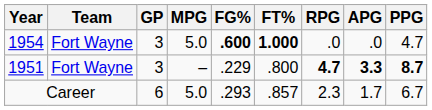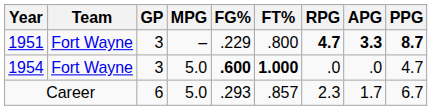 <table class="wikitable sortable" style="font-size:95%; text-align:right;">
 <tr>
 <th>Year</th>
 <th>Team</th>
 <th>GP</th>
 <th>MPG</th>
 <th>FG%</th>
 <th>FT%</th>
 <th>RPG</th>
 <th>APG</th>
 <th>PPG</th>
 </tr>
 <tr>
+<td style="text-align:left;"><a href='#'>1951</a></td>
+<td style="text-align:left;"><a href='#'>Fort Wayne</a></td>
+<td>3</td>
+<td>–</td>
+<td>.229</td>
+<td>.800</td>
+<td><strong>4.7</strong></td>
+<td><strong>3.3</strong></td>
+<td><strong>8.7</strong></td>
+</tr>
+<tr>
 <td style="text-align:left;"><a href='#'>1954</a></td>
 <td style="text-align:left;"><a href='#'>Fort Wayne</a></td>
 <td>3</td>
 <td>5.0</td>
 <td><strong>.600</strong></td>
 <td><strong>1.000</strong></td>
 <td>.0</td>
 <td>.0</td>
 <td>4.7</td>
-</tr>
-<tr>
-<td style="text-align:left;"><a href='#'>1951</a></td>
-<td style="text-align:left;"><a href='#'>Fort Wayne</a></td>
-<td>3</td>
-<td>–</td>
-<td>.229</td>
-<td>.800</td>
-<td><strong>4.7</strong></td>
-<td><strong>3.3</strong></td>
-<td><strong>8.7</strong></td>
 </tr>
 <tr>
 <td colspan="2" style="text-align:center;">Career</td>
 <td>6</td>
 <td>5.0</td>
 <td>.293</td>
 <td>.857</td>
 <td>2.3</td>
 <td>1.7</td>
 <td>6.7</td>
 </tr>
 </table>
